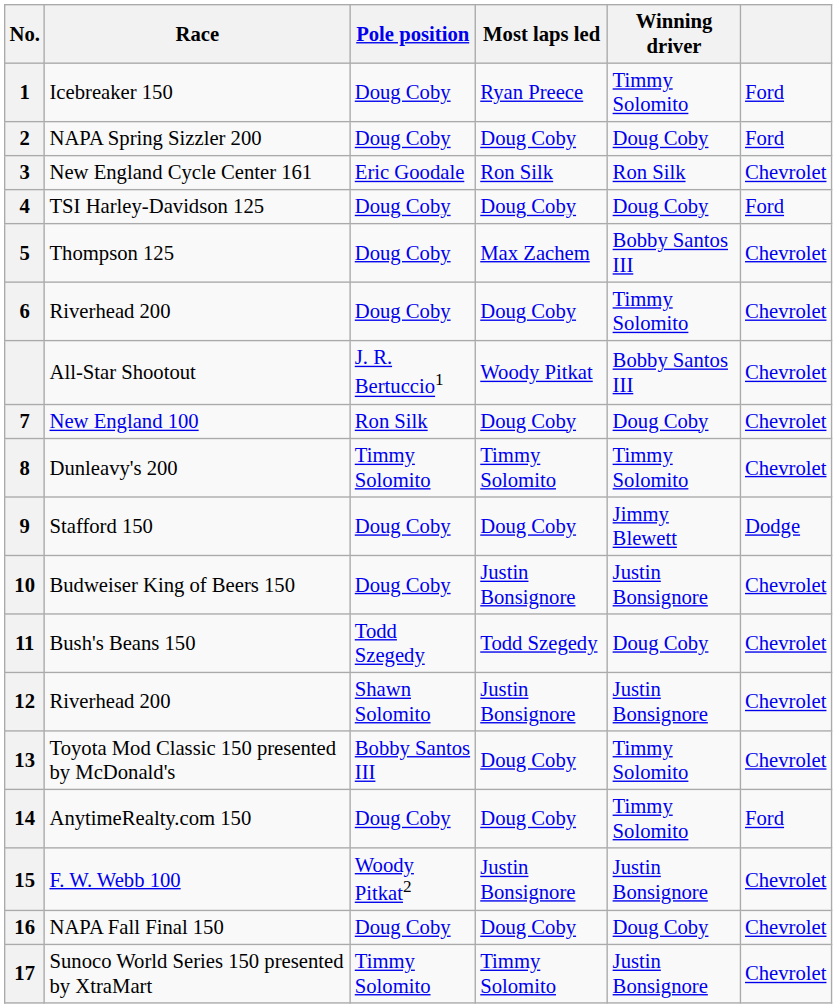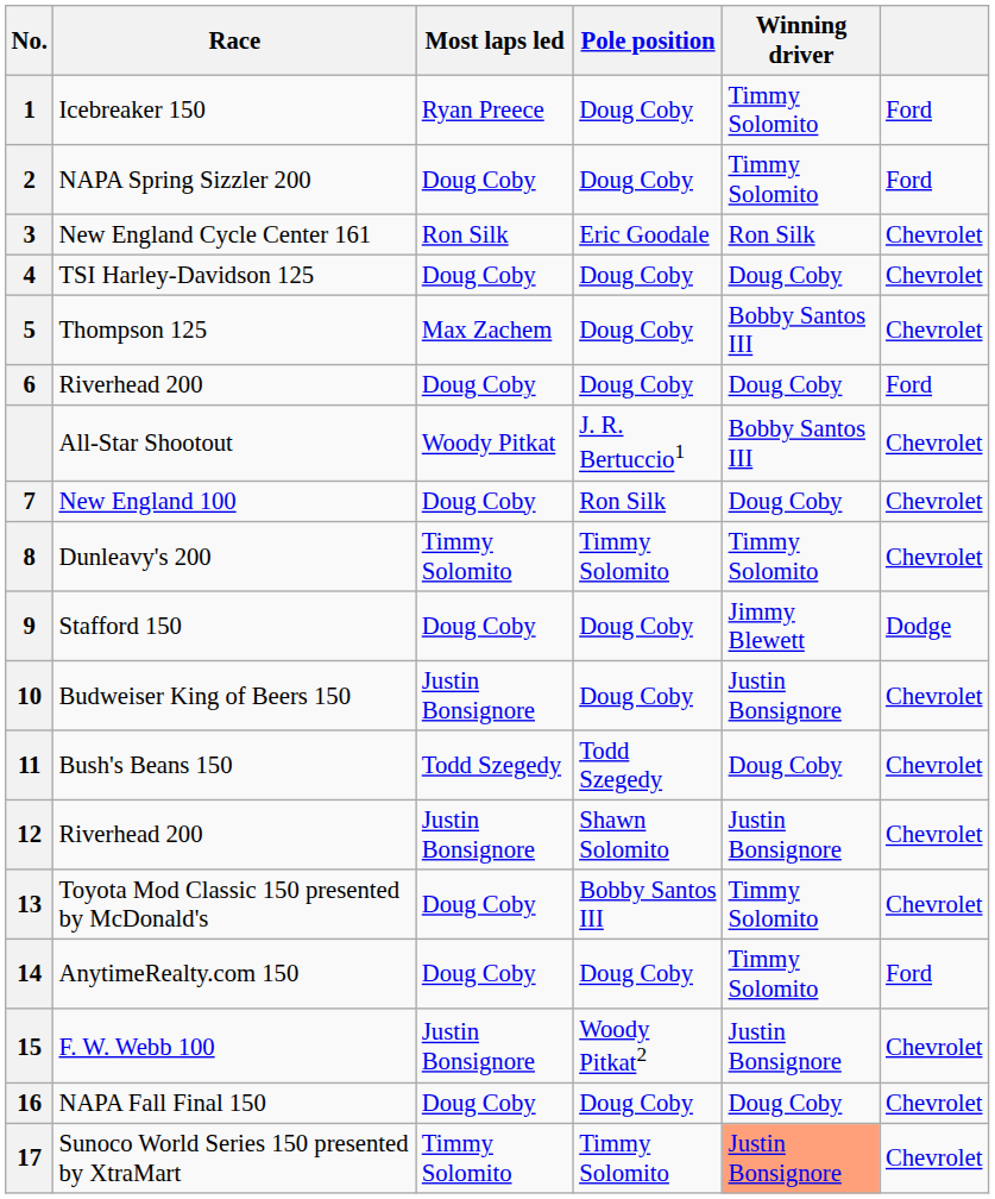 <table class="wikitable sortable" style="font-size:95%">
 <tr>
 <th>No.</th>
 <th>Race</th>
+<th>Most laps led</th>
 <th><a href='#'>Pole position</a></th>
-<th>Most laps led</th>
 <th>Winning driver</th>
 <th></th>
 </tr>
 <tr>
 <th>1</th>
 <td>Icebreaker 150</td>
+<td><a href='#'>Ryan Preece</a></td>
 <td><a href='#'>Doug Coby</a></td>
-<td><a href='#'>Ryan Preece</a></td>
 <td><a href='#'>Timmy Solomito</a></td>
 <td><a href='#'>Ford</a></td>
 </tr>
 <tr>
 <th>2</th>
 <td>NAPA Spring Sizzler 200</td>
 <td><a href='#'>Doug Coby</a></td>
 <td><a href='#'>Doug Coby</a></td>
-<td><a href='#'>Doug Coby</a></td>
+<td><a href='#'>Timmy Solomito</a></td>
 <td><a href='#'>Ford</a></td>
 </tr>
 <tr>
 <th>3</th>
 <td>New England Cycle Center 161</td>
+<td><a href='#'>Ron Silk</a></td>
 <td><a href='#'>Eric Goodale</a></td>
-<td><a href='#'>Ron Silk</a></td>
 <td><a href='#'>Ron Silk</a></td>
 <td><a href='#'>Chevrolet</a></td>
 </tr>
 <tr>
 <th>4</th>
 <td>TSI Harley-Davidson 125</td>
 <td><a href='#'>Doug Coby</a></td>
 <td><a href='#'>Doug Coby</a></td>
 <td><a href='#'>Doug Coby</a></td>
-<td><a href='#'>Ford</a></td>
+<td><a href='#'>Chevrolet</a></td>
 </tr>
 <tr>
 <th>5</th>
 <td>Thompson 125</td>
+<td><a href='#'>Max Zachem</a></td>
 <td><a href='#'>Doug Coby</a></td>
-<td><a href='#'>Max Zachem</a></td>
 <td><a href='#'>Bobby Santos III</a></td>
 <td><a href='#'>Chevrolet</a></td>
 </tr>
 <tr>
 <th>6</th>
 <td>Riverhead 200</td>
 <td><a href='#'>Doug Coby</a></td>
 <td><a href='#'>Doug Coby</a></td>
-<td><a href='#'>Timmy Solomito</a></td>
-<td><a href='#'>Chevrolet</a></td>
+<td><a href='#'>Doug Coby</a></td>
+<td><a href='#'>Ford</a></td>
 </tr>
 <tr>
 <th></th>
 <td>All-Star Shootout</td>
+<td><a href='#'>Woody Pitkat</a></td>
 <td><a href='#'>J. R. Bertuccio</a><sup>1</sup></td>
-<td><a href='#'>Woody Pitkat</a></td>
 <td><a href='#'>Bobby Santos III</a></td>
 <td><a href='#'>Chevrolet</a></td>
 </tr>
 <tr>
 <th>7</th>
 <td><a href='#'>New England 100</a></td>
+<td><a href='#'>Doug Coby</a></td>
 <td><a href='#'>Ron Silk</a></td>
-<td><a href='#'>Doug Coby</a></td>
 <td><a href='#'>Doug Coby</a></td>
 <td><a href='#'>Chevrolet</a></td>
 </tr>
 <tr>
 <th>8</th>
 <td>Dunleavy's 200</td>
 <td><a href='#'>Timmy Solomito</a></td>
 <td><a href='#'>Timmy Solomito</a></td>
 <td><a href='#'>Timmy Solomito</a></td>
 <td><a href='#'>Chevrolet</a></td>
 </tr>
 <tr>
 <th>9</th>
 <td>Stafford 150</td>
 <td><a href='#'>Doug Coby</a></td>
 <td><a href='#'>Doug Coby</a></td>
 <td><a href='#'>Jimmy Blewett</a></td>
 <td><a href='#'>Dodge</a></td>
 </tr>
 <tr>
 <th>10</th>
 <td>Budweiser King of Beers 150</td>
+<td><a href='#'>Justin Bonsignore</a></td>
 <td><a href='#'>Doug Coby</a></td>
-<td><a href='#'>Justin Bonsignore</a></td>
 <td><a href='#'>Justin Bonsignore</a></td>
 <td><a href='#'>Chevrolet</a></td>
 </tr>
 <tr>
 <th>11</th>
 <td>Bush's Beans 150</td>
 <td><a href='#'>Todd Szegedy</a></td>
 <td><a href='#'>Todd Szegedy</a></td>
 <td><a href='#'>Doug Coby</a></td>
 <td><a href='#'>Chevrolet</a></td>
 </tr>
 <tr>
 <th>12</th>
 <td>Riverhead 200</td>
+<td><a href='#'>Justin Bonsignore</a></td>
 <td><a href='#'>Shawn Solomito</a></td>
-<td><a href='#'>Justin Bonsignore</a></td>
 <td><a href='#'>Justin Bonsignore</a></td>
 <td><a href='#'>Chevrolet</a></td>
 </tr>
 <tr>
 <th>13</th>
 <td>Toyota Mod Classic 150 presented by McDonald's</td>
+<td><a href='#'>Doug Coby</a></td>
 <td><a href='#'>Bobby Santos III</a></td>
-<td><a href='#'>Doug Coby</a></td>
 <td><a href='#'>Timmy Solomito</a></td>
 <td><a href='#'>Chevrolet</a></td>
 </tr>
 <tr>
 <th>14</th>
 <td>AnytimeRealty.com 150</td>
 <td><a href='#'>Doug Coby</a></td>
 <td><a href='#'>Doug Coby</a></td>
 <td><a href='#'>Timmy Solomito</a></td>
 <td><a href='#'>Ford</a></td>
 </tr>
 <tr>
 <th>15</th>
 <td><a href='#'>F. W. Webb 100</a></td>
+<td><a href='#'>Justin Bonsignore</a></td>
 <td><a href='#'>Woody Pitkat</a><sup>2</sup></td>
-<td><a href='#'>Justin Bonsignore</a></td>
 <td><a href='#'>Justin Bonsignore</a></td>
 <td><a href='#'>Chevrolet</a></td>
 </tr>
 <tr>
 <th>16</th>
 <td>NAPA Fall Final 150</td>
 <td><a href='#'>Doug Coby</a></td>
 <td><a href='#'>Doug Coby</a></td>
 <td><a href='#'>Doug Coby</a></td>
 <td><a href='#'>Chevrolet</a></td>
 </tr>
 <tr>
 <th>17</th>
 <td>Sunoco World Series 150 presented by XtraMart</td>
 <td><a href='#'>Timmy Solomito</a></td>
 <td><a href='#'>Timmy Solomito</a></td>
-<td><a href='#'>Justin Bonsignore</a></td>
+<td style="background: lightsalmon;"><a href='#'>Justin Bonsignore</a></td>
 <td><a href='#'>Chevrolet</a></td>
 </tr>
 </table>
